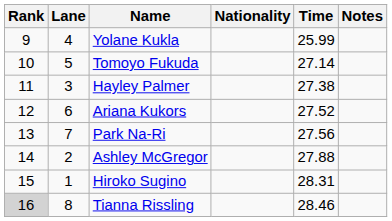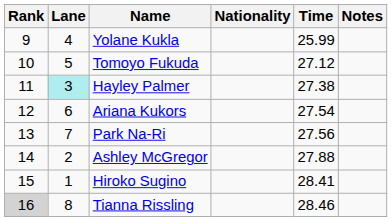 <table class="wikitable sortable" style="text-align:center">
 <tr>
 <th>Rank</th>
 <th>Lane</th>
 <th>Name</th>
 <th>Nationality</th>
 <th>Time</th>
 <th>Notes</th>
 </tr>
 <tr>
 <td>9</td>
 <td>4</td>
 <td align=left><a href='#'>Yolane Kukla</a></td>
 <td align=left></td>
 <td>25.99</td>
 <td></td>
 </tr>
 <tr>
 <td>10</td>
 <td>5</td>
 <td align=left><a href='#'>Tomoyo Fukuda</a></td>
 <td align=left></td>
-<td>27.14</td>
+<td>27.12</td>
 <td></td>
 </tr>
 <tr>
 <td>11</td>
-<td>3</td>
+<td style="background: paleturquoise;">3</td>
 <td align=left><a href='#'>Hayley Palmer</a></td>
 <td align=left></td>
 <td>27.38</td>
 <td></td>
 </tr>
 <tr>
 <td>12</td>
 <td>6</td>
 <td align=left><a href='#'>Ariana Kukors</a></td>
 <td align=left></td>
-<td>27.52</td>
+<td>27.54</td>
 <td></td>
 </tr>
 <tr>
 <td>13</td>
 <td>7</td>
 <td align=left><a href='#'>Park Na-Ri</a></td>
 <td align=left></td>
 <td>27.56</td>
 <td></td>
 </tr>
 <tr>
 <td>14</td>
 <td>2</td>
 <td align=left><a href='#'>Ashley McGregor</a></td>
 <td align=left></td>
 <td>27.88</td>
 <td></td>
 </tr>
 <tr>
 <td>15</td>
 <td>1</td>
 <td align=left><a href='#'>Hiroko Sugino</a></td>
 <td align=left></td>
-<td>28.31</td>
+<td>28.41</td>
 <td></td>
 </tr>
 <tr>
 <td style="background: lightgrey;">16</td>
 <td>8</td>
 <td align=left><a href='#'>Tianna Rissling</a></td>
 <td align=left></td>
 <td>28.46</td>
 <td></td>
 </tr>
 </table>
